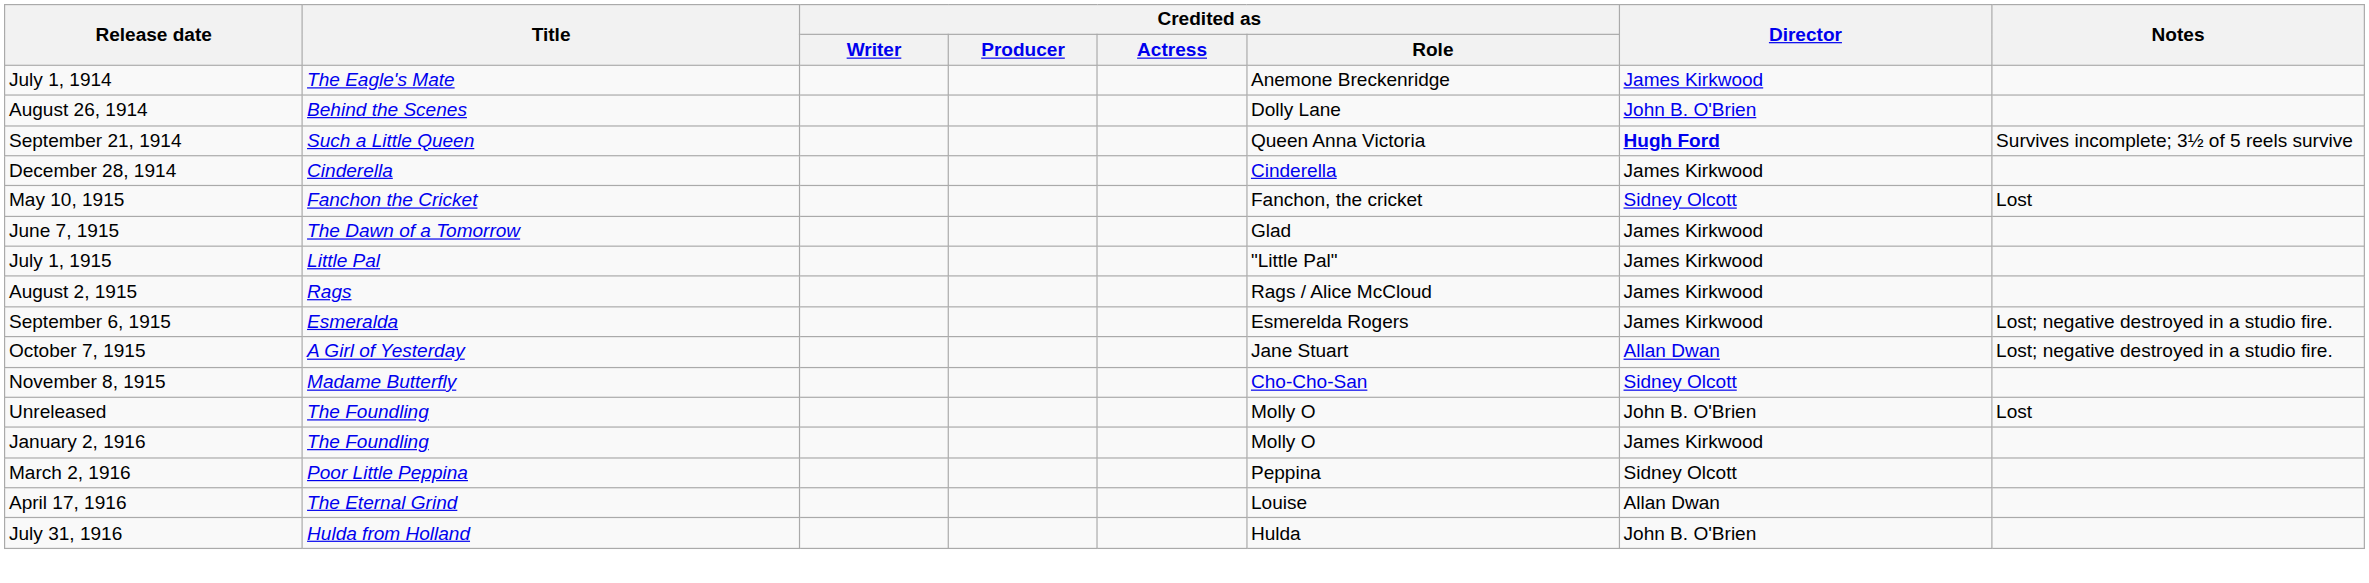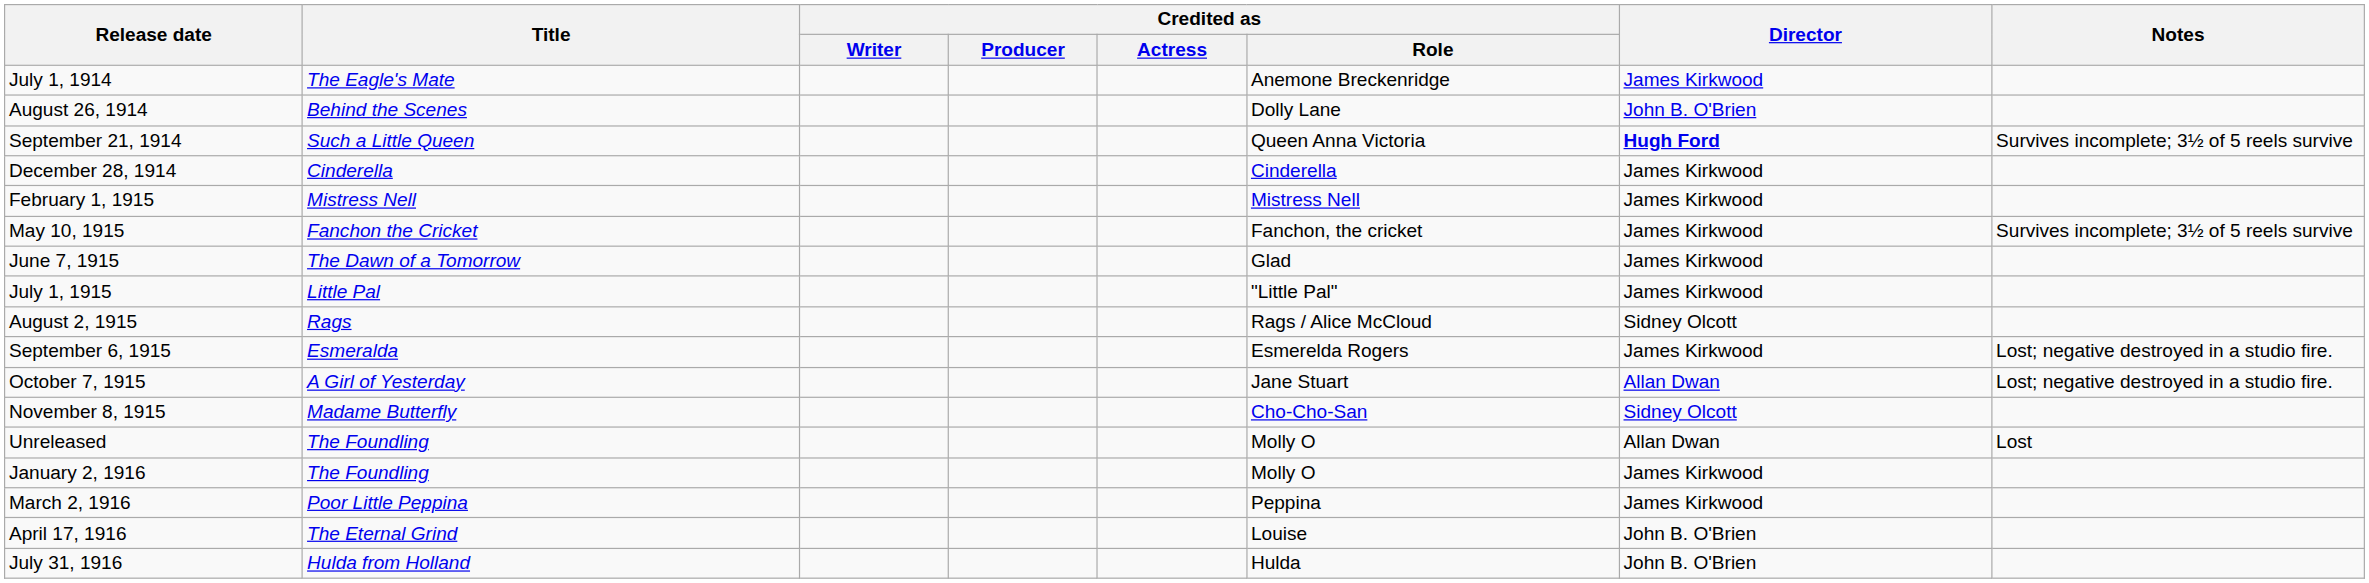 <table class="wikitable sortable sticky-header-multi" style="width: 100%; margin-right: 0;">
 <tr>
 <th scope="col" width="12%" rowspan="2">Release date</th>
 <th scope="col" width="20%" rowspan="2">Title</th>
 <th scope="col" colspan="4">Credited as</th>
 <th scope="col" width="15%" rowspan="2"><a href='#'>Director</a></th>
 <th scope="col" width="15%" rowspan="2">Notes</th>
 </tr>
 <tr>
 <th width="6%"><a href='#'>Writer</a></th>
 <th width="6%"><a href='#'>Producer</a></th>
 <th width="6%"><a href='#'>Actress</a></th>
 <th width="15%">Role</th>
 </tr>
 <tr>
 <td>July 1, 1914</td>
 <td scope="row" data-sort-value="Eagle's Mate, The"><em><a href='#'>The Eagle's Mate</a></em></td>
 <td></td>
 <td></td>
 <td></td>
 <td>Anemone Breckenridge</td>
 <td><a href='#'>James Kirkwood</a></td>
 <td></td>
 </tr>
 <tr>
 <td>August 26, 1914</td>
 <td scope="row"><em><a href='#'>Behind the Scenes</a></em></td>
 <td></td>
 <td></td>
 <td></td>
 <td>Dolly Lane</td>
 <td><a href='#'>John B. O'Brien</a></td>
 <td></td>
 </tr>
 <tr>
 <td>September 21, 1914</td>
 <td scope="row"><em><a href='#'>Such a Little Queen</a></em></td>
 <td></td>
 <td></td>
 <td></td>
 <td>Queen Anna Victoria</td>
 <td><strong><a href='#'>Hugh Ford</a></strong></td>
 <td>Survives incomplete; 3½ of 5 reels survive</td>
 </tr>
 <tr>
 <td>December 28, 1914</td>
 <td scope="row"><em><a href='#'>Cinderella</a></em></td>
 <td></td>
 <td></td>
 <td></td>
 <td><a href='#'>Cinderella</a></td>
 <td>James Kirkwood</td>
 <td></td>
 </tr>
 <tr>
+<td>February 1, 1915</td>
+<td scope="row"><em><a href='#'>Mistress Nell</a></em></td>
+<td></td>
+<td></td>
+<td></td>
+<td><a href='#'>Mistress Nell</a></td>
+<td>James Kirkwood</td>
+<td></td>
+</tr>
+<tr>
 <td>May 10, 1915</td>
 <td scope="row"><em><a href='#'>Fanchon the Cricket</a></em></td>
 <td></td>
 <td></td>
 <td></td>
 <td>Fanchon, the cricket</td>
-<td><a href='#'>Sidney Olcott</a></td>
-<td>Lost</td>
+<td>James Kirkwood</td>
+<td>Survives incomplete; 3½ of 5 reels survive</td>
 </tr>
 <tr>
 <td>June 7, 1915</td>
 <td scope="row" data-sort-value="Dawn of a Tomorrow, The"><em><a href='#'>The Dawn of a Tomorrow</a></em></td>
 <td></td>
 <td></td>
 <td></td>
 <td>Glad</td>
 <td>James Kirkwood</td>
 <td></td>
 </tr>
 <tr>
 <td>July 1, 1915</td>
 <td scope="row"><em><a href='#'>Little Pal</a></em></td>
 <td></td>
 <td></td>
 <td></td>
 <td>"Little Pal"</td>
 <td>James Kirkwood</td>
 <td></td>
 </tr>
 <tr>
 <td>August 2, 1915</td>
 <td scope="row"><em><a href='#'>Rags</a></em></td>
 <td></td>
 <td></td>
 <td></td>
 <td>Rags / Alice McCloud</td>
-<td>James Kirkwood</td>
+<td>Sidney Olcott</td>
 <td></td>
 </tr>
 <tr>
 <td>September 6, 1915</td>
 <td scope="row"><em><a href='#'>Esmeralda</a></em></td>
 <td></td>
 <td></td>
 <td></td>
 <td>Esmerelda Rogers</td>
 <td>James Kirkwood</td>
 <td>Lost; negative destroyed in a studio fire.</td>
 </tr>
 <tr>
 <td>October 7, 1915</td>
 <td scope="row" data-sort-value="Girl of Yesterday, A"><em><a href='#'>A Girl of Yesterday</a></em></td>
 <td></td>
 <td></td>
 <td></td>
 <td>Jane Stuart</td>
 <td><a href='#'>Allan Dwan</a></td>
 <td>Lost; negative destroyed in a studio fire.</td>
 </tr>
 <tr>
 <td>November 8, 1915</td>
 <td scope="row"><em><a href='#'>Madame Butterfly</a></em></td>
 <td></td>
 <td></td>
 <td></td>
 <td><a href='#'>Cho-Cho-San</a></td>
 <td><a href='#'>Sidney Olcott</a></td>
 <td></td>
 </tr>
 <tr>
 <td>Unreleased</td>
 <td scope="row" data-sort-value="Foundling, The"><em><a href='#'>The Foundling</a></em></td>
 <td></td>
 <td></td>
 <td></td>
 <td>Molly O</td>
-<td>John B. O'Brien</td>
+<td>Allan Dwan</td>
 <td>Lost</td>
 </tr>
 <tr>
 <td>January 2, 1916</td>
 <td scope="row" data-sort-value="Foundling, The"><em><a href='#'>The Foundling</a></em></td>
 <td></td>
 <td></td>
 <td></td>
 <td>Molly O</td>
 <td>James Kirkwood</td>
 <td></td>
 </tr>
 <tr>
 <td>March 2, 1916</td>
 <td scope="row"><em><a href='#'>Poor Little Peppina</a></em></td>
 <td></td>
 <td></td>
 <td></td>
 <td>Peppina</td>
-<td>Sidney Olcott</td>
+<td>James Kirkwood</td>
 <td></td>
 </tr>
 <tr>
 <td>April 17, 1916</td>
 <td scope="row" data-sort-value="Eternal Grind, The"><em><a href='#'>The Eternal Grind</a></em></td>
 <td></td>
 <td></td>
 <td></td>
 <td>Louise</td>
-<td>Allan Dwan</td>
+<td>John B. O'Brien</td>
 <td></td>
 </tr>
 <tr>
 <td>July 31, 1916</td>
 <td scope="row"><em><a href='#'>Hulda from Holland</a></em></td>
 <td></td>
 <td></td>
 <td></td>
 <td>Hulda</td>
 <td>John B. O'Brien</td>
 <td></td>
 </tr>
 </table>
